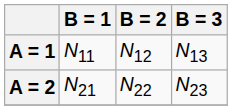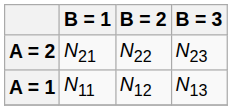 <table class="wikitable">
 <tr>
 <th></th>
 <th>B = 1</th>
 <th>B = 2</th>
 <th>B = 3</th>
 </tr>
 <tr>
+<th>A = 2</th>
+<td><em>N</em><sub>21</sub></td>
+<td><em>N</em><sub>22</sub></td>
+<td><em>N</em><sub>23</sub></td>
+</tr>
+<tr>
 <th>A = 1</th>
 <td><em>N</em><sub>11</sub></td>
 <td><em>N</em><sub>12</sub></td>
 <td><em>N</em><sub>13</sub></td>
 </tr>
 <tr>
-<th>A = 2</th>
-<td><em>N</em><sub>21</sub></td>
-<td><em>N</em><sub>22</sub></td>
-<td><em>N</em><sub>23</sub></td>
-</tr>
-<tr>
 </tr>
 </table>
